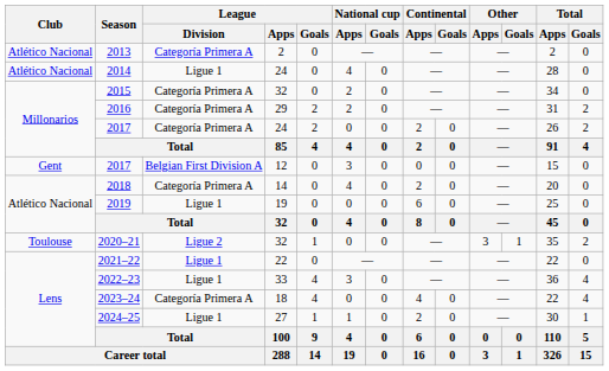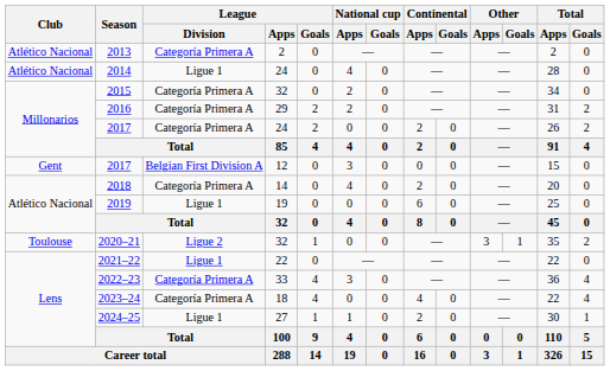 <table class="wikitable" style="text-align:center">
 <tr>
 <th rowspan="2">Club</th>
 <th rowspan="2">Season</th>
 <th colspan="3">League</th>
 <th colspan="2">National cup</th>
 <th colspan="2">Continental</th>
 <th colspan="2">Other</th>
 <th colspan="2">Total</th>
 </tr>
 <tr>
 <th>Division</th>
 <th>Apps</th>
 <th>Goals</th>
 <th>Apps</th>
 <th>Goals</th>
 <th>Apps</th>
 <th>Goals</th>
 <th>Apps</th>
 <th>Goals</th>
 <th>Apps</th>
 <th>Goals</th>
 </tr>
 <tr>
 <td><a href='#'>Atlético Nacional</a></td>
 <td><a href='#'>2013</a></td>
 <td><a href='#'>Categoría Primera A</a></td>
 <td>2</td>
 <td>0</td>
 <td colspan="2">—</td>
 <td colspan="2">—</td>
 <td colspan="2">—</td>
 <td>2</td>
 <td>0</td>
 </tr>
 <tr>
 <td><a href='#'>Atlético Nacional</a></td>
 <td><a href='#'>2014</a></td>
 <td>Ligue 1</td>
 <td>24</td>
 <td>0</td>
 <td>4</td>
 <td>0</td>
 <td colspan="2">—</td>
 <td colspan="2">—</td>
 <td>28</td>
 <td>0</td>
 </tr>
 <tr>
 <td rowspan="4"><a href='#'>Millonarios</a></td>
 <td><a href='#'>2015</a></td>
 <td>Categoría Primera A</td>
 <td>32</td>
 <td>0</td>
 <td>2</td>
 <td>0</td>
 <td colspan="2">—</td>
 <td colspan="2">—</td>
 <td>34</td>
 <td>0</td>
 </tr>
 <tr>
 <td><a href='#'>2016</a></td>
 <td>Categoría Primera A</td>
 <td>29</td>
 <td>2</td>
 <td>2</td>
 <td>0</td>
 <td colspan="2">—</td>
 <td colspan="2">—</td>
 <td>31</td>
 <td>2</td>
 </tr>
 <tr>
 <td><a href='#'>2017</a></td>
 <td>Categoría Primera A</td>
 <td>24</td>
 <td>2</td>
 <td>0</td>
 <td>0</td>
 <td>2</td>
 <td>0</td>
 <td colspan="2">—</td>
 <td>26</td>
 <td>2</td>
 </tr>
 <tr>
 <th colspan="2">Total</th>
 <th>85</th>
 <th>4</th>
 <th>4</th>
 <th>0</th>
 <th>2</th>
 <th>0</th>
 <th colspan="2">—</th>
 <th>91</th>
 <th>4</th>
 </tr>
 <tr>
 <td><a href='#'>Gent</a></td>
 <td><a href='#'>2017</a></td>
 <td><a href='#'>Belgian First Division A</a></td>
 <td>12</td>
 <td>0</td>
 <td>3</td>
 <td>0</td>
 <td>0</td>
 <td>0</td>
 <td colspan="2">—</td>
 <td>15</td>
 <td>0</td>
 </tr>
 <tr>
 <td rowspan="3">Atlético Nacional</td>
 <td><a href='#'>2018</a></td>
 <td>Categoría Primera A</td>
 <td>14</td>
 <td>0</td>
 <td>4</td>
 <td>0</td>
 <td>2</td>
 <td>0</td>
 <td colspan="2">—</td>
 <td>20</td>
 <td>0</td>
 </tr>
 <tr>
 <td><a href='#'>2019</a></td>
 <td>Ligue 1</td>
 <td>19</td>
 <td>0</td>
 <td>0</td>
 <td>0</td>
 <td>6</td>
 <td>0</td>
 <td colspan="2">—</td>
 <td>25</td>
 <td>0</td>
 </tr>
 <tr>
 <th colspan="2">Total</th>
 <th>32</th>
 <th>0</th>
 <th>4</th>
 <th>0</th>
 <th>8</th>
 <th>0</th>
 <th colspan="2">—</th>
 <th>45</th>
 <th>0</th>
 </tr>
 <tr>
 <td><a href='#'>Toulouse</a></td>
 <td><a href='#'>2020–21</a></td>
 <td><a href='#'>Ligue 2</a></td>
 <td>32</td>
 <td>1</td>
 <td>0</td>
 <td>0</td>
 <td colspan="2">—</td>
 <td>3</td>
 <td>1</td>
 <td>35</td>
 <td>2</td>
 </tr>
 <tr>
 <td rowspan="5"><a href='#'>Lens</a></td>
 <td><a href='#'>2021–22</a></td>
 <td><a href='#'>Ligue 1</a></td>
 <td>22</td>
 <td>0</td>
 <td colspan="2">—</td>
 <td colspan="2">—</td>
 <td colspan="2">—</td>
 <td>22</td>
 <td>0</td>
 </tr>
 <tr>
 <td><a href='#'>2022–23</a></td>
-<td>Ligue 1</td>
+<td><a href='#'>Categoría Primera A</a></td>
 <td>33</td>
 <td>4</td>
 <td>3</td>
 <td>0</td>
 <td colspan="2">—</td>
 <td colspan="2">—</td>
 <td>36</td>
 <td>4</td>
 </tr>
 <tr>
 <td><a href='#'>2023–24</a></td>
 <td>Categoría Primera A</td>
 <td>18</td>
 <td>4</td>
 <td>0</td>
 <td>0</td>
 <td>4</td>
 <td>0</td>
 <td colspan="2">—</td>
 <td>22</td>
 <td>4</td>
 </tr>
 <tr>
 <td><a href='#'>2024–25</a></td>
 <td>Ligue 1</td>
 <td>27</td>
 <td>1</td>
 <td>1</td>
 <td>0</td>
 <td>2</td>
 <td>0</td>
 <td colspan=2>—</td>
 <td>30</td>
 <td>1</td>
 </tr>
 <tr>
 <th colspan="2">Total</th>
 <th>100</th>
 <th>9</th>
 <th>4</th>
 <th>0</th>
 <th>6</th>
 <th>0</th>
 <th>0</th>
 <th>0</th>
 <th>110</th>
 <th>5</th>
 </tr>
 <tr>
 <th colspan="3">Career total</th>
 <th>288</th>
 <th>14</th>
 <th>19</th>
 <th>0</th>
 <th>16</th>
 <th>0</th>
 <th>3</th>
 <th>1</th>
 <th>326</th>
 <th>15</th>
 </tr>
 </table>
